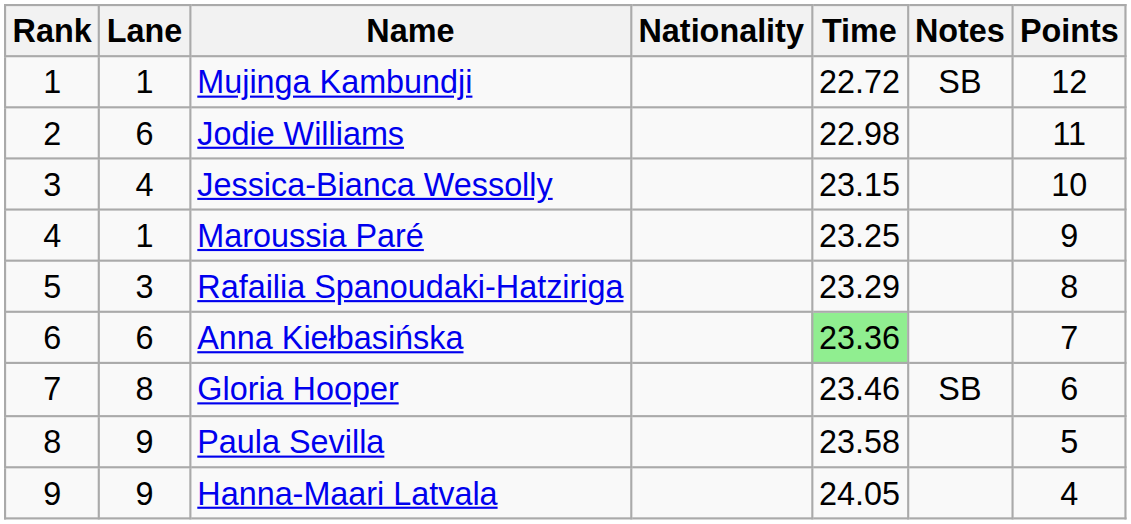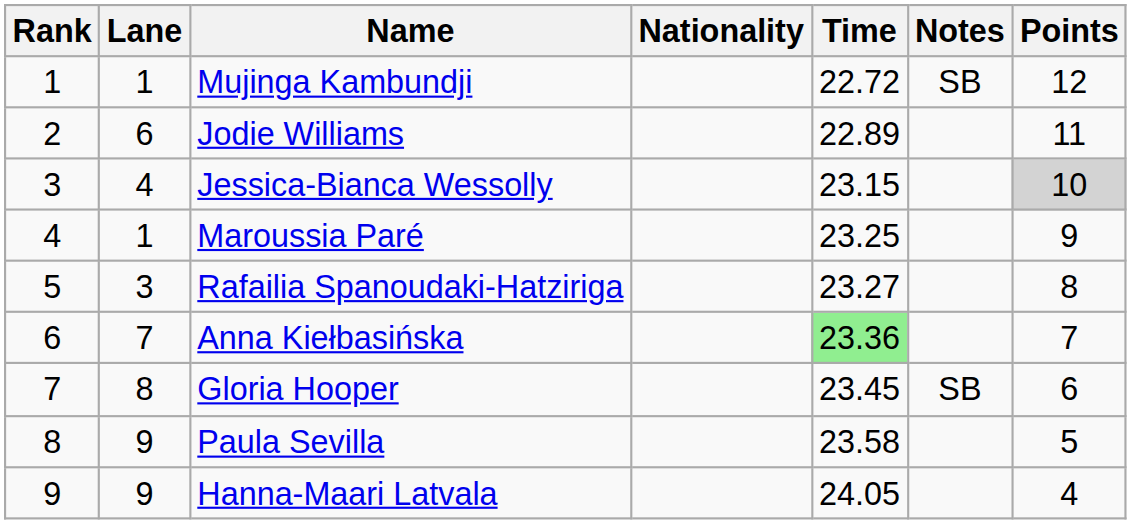 <table class="wikitable sortable" style="text-align:center; font-size:95%">
 <tr>
 <th>Rank</th>
 <th>Lane</th>
 <th>Name</th>
 <th>Nationality</th>
 <th>Time</th>
 <th>Notes</th>
 <th>Points</th>
 </tr>
 <tr>
 <td>1</td>
 <td>1</td>
 <td align=left><a href='#'>Mujinga Kambundji</a></td>
 <td align=left></td>
 <td>22.72</td>
 <td>SB</td>
 <td>12</td>
 </tr>
 <tr>
 <td>2</td>
 <td>6</td>
 <td align=left><a href='#'>Jodie Williams</a></td>
 <td align=left></td>
-<td>22.98</td>
+<td>22.89</td>
 <td></td>
 <td>11</td>
 </tr>
 <tr>
 <td>3</td>
 <td>4</td>
 <td align=left><a href='#'>Jessica-Bianca Wessolly</a></td>
 <td align=left></td>
 <td>23.15</td>
 <td></td>
-<td>10</td>
+<td style="background: lightgrey;">10</td>
 </tr>
 <tr>
 <td>4</td>
 <td>1</td>
 <td align=left><a href='#'>Maroussia Paré</a></td>
 <td align=left></td>
 <td>23.25</td>
 <td></td>
 <td>9</td>
 </tr>
 <tr>
 <td>5</td>
 <td>3</td>
 <td align=left><a href='#'>Rafailia Spanoudaki-Hatziriga</a></td>
 <td align=left></td>
-<td>23.29</td>
+<td>23.27</td>
 <td></td>
 <td>8</td>
 </tr>
 <tr>
 <td>6</td>
-<td>6</td>
+<td>7</td>
 <td align=left><a href='#'>Anna Kiełbasińska</a></td>
 <td align=left></td>
 <td style="background: lightgreen;">23.36</td>
 <td></td>
 <td>7</td>
 </tr>
 <tr>
 <td>7</td>
 <td>8</td>
 <td align=left><a href='#'>Gloria Hooper</a></td>
 <td align=left></td>
-<td>23.46</td>
+<td>23.45</td>
 <td>SB</td>
 <td>6</td>
 </tr>
 <tr>
 <td>8</td>
 <td>9</td>
 <td align=left><a href='#'>Paula Sevilla</a></td>
 <td align=left></td>
 <td>23.58</td>
 <td></td>
 <td>5</td>
 </tr>
 <tr>
 <td>9</td>
 <td>9</td>
 <td align=left><a href='#'>Hanna-Maari Latvala</a></td>
 <td align=left></td>
 <td>24.05</td>
 <td></td>
 <td>4</td>
 </tr>
 </table>
